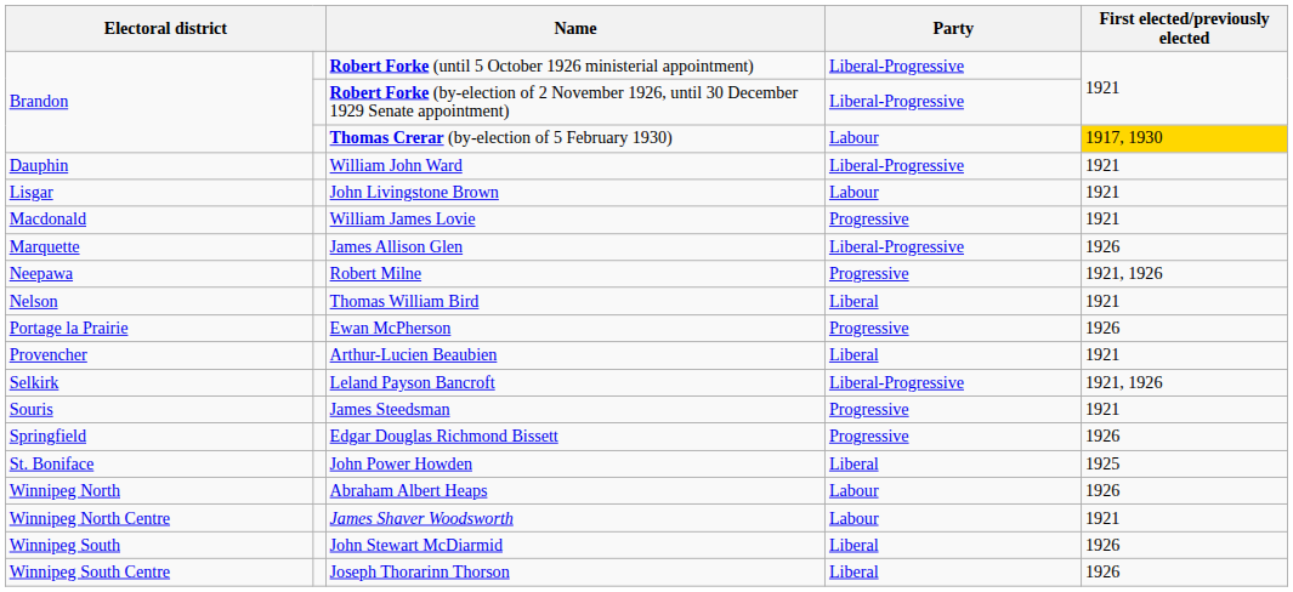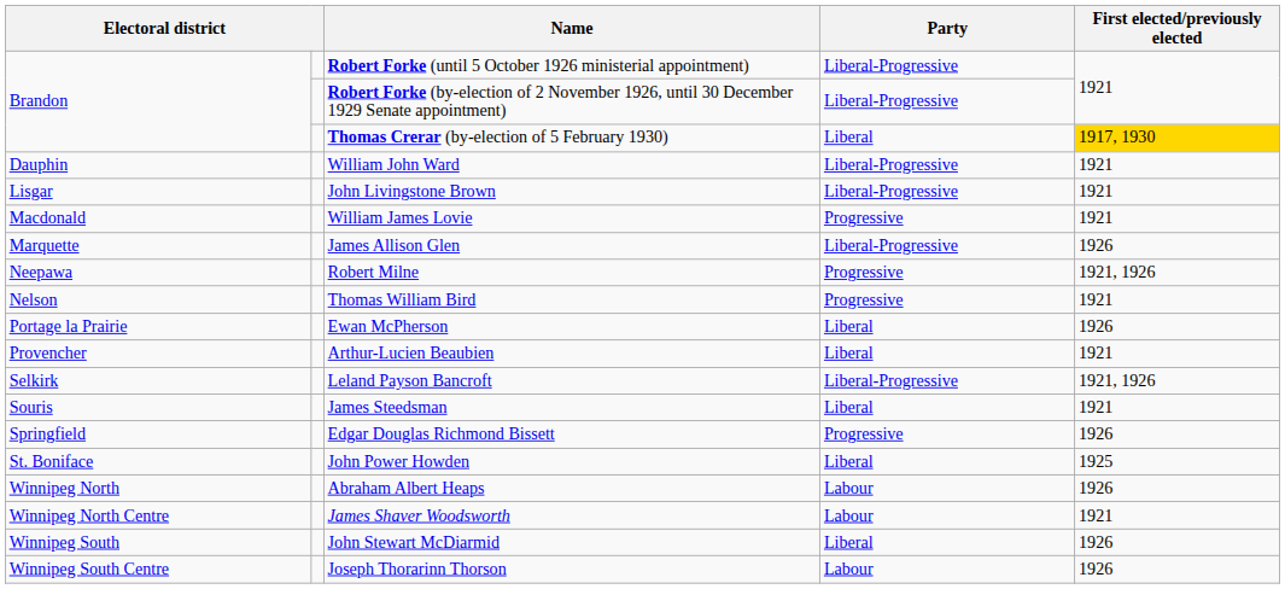 <table class="wikitable" width=95%>
 <tr>
 <th colspan=2 width=25%>Electoral district</th>
 <th>Name</th>
 <th width=20%>Party</th>
 <th>First elected/previously elected</th>
 </tr>
 <tr>
 <td width=24% rowspan=3><a href='#'>Brandon</a></td>
 <td></td>
 <td><strong><a href='#'>Robert Forke</a></strong> (until 5 October 1926 ministerial appointment)</td>
 <td><a href='#'>Liberal-Progressive</a></td>
 <td rowspan=2>1921</td>
 </tr>
 <tr>
 <td></td>
 <td><strong><a href='#'>Robert Forke</a></strong> (by-election of 2 November 1926, until 30 December 1929 Senate appointment)</td>
 <td><a href='#'>Liberal-Progressive</a></td>
 </tr>
 <tr>
 <td></td>
 <td><strong><a href='#'>Thomas Crerar</a></strong> (by-election of 5 February 1930)</td>
-<td><a href='#'>Labour</a></td>
+<td><a href='#'>Liberal</a></td>
 <td style="background: gold;">1917, 1930</td>
 </tr>
 <tr>
 <td><a href='#'>Dauphin</a></td>
 <td></td>
 <td><a href='#'>William John Ward</a></td>
 <td><a href='#'>Liberal-Progressive</a></td>
 <td>1921</td>
 </tr>
 <tr>
 <td><a href='#'>Lisgar</a></td>
 <td></td>
 <td><a href='#'>John Livingstone Brown</a></td>
-<td><a href='#'>Labour</a></td>
+<td><a href='#'>Liberal-Progressive</a></td>
 <td>1921</td>
 </tr>
 <tr>
 <td><a href='#'>Macdonald</a></td>
 <td></td>
 <td><a href='#'>William James Lovie</a></td>
 <td><a href='#'>Progressive</a></td>
 <td>1921</td>
 </tr>
 <tr>
 <td><a href='#'>Marquette</a></td>
 <td></td>
 <td><a href='#'>James Allison Glen</a></td>
 <td><a href='#'>Liberal-Progressive</a></td>
 <td>1926</td>
 </tr>
 <tr>
 <td><a href='#'>Neepawa</a></td>
 <td></td>
 <td><a href='#'>Robert Milne</a></td>
 <td><a href='#'>Progressive</a></td>
 <td>1921, 1926</td>
 </tr>
 <tr>
 <td><a href='#'>Nelson</a></td>
 <td></td>
 <td><a href='#'>Thomas William Bird</a></td>
-<td><a href='#'>Liberal</a></td>
+<td><a href='#'>Progressive</a></td>
 <td>1921</td>
 </tr>
 <tr>
 <td><a href='#'>Portage la Prairie</a></td>
 <td></td>
 <td><a href='#'>Ewan McPherson</a></td>
-<td><a href='#'>Progressive</a></td>
+<td><a href='#'>Liberal</a></td>
 <td>1926</td>
 </tr>
 <tr>
 <td><a href='#'>Provencher</a></td>
 <td></td>
 <td><a href='#'>Arthur-Lucien Beaubien</a></td>
 <td><a href='#'>Liberal</a></td>
 <td>1921</td>
 </tr>
 <tr>
 <td><a href='#'>Selkirk</a></td>
 <td></td>
 <td><a href='#'>Leland Payson Bancroft</a></td>
 <td><a href='#'>Liberal-Progressive</a></td>
 <td>1921, 1926</td>
 </tr>
 <tr>
 <td><a href='#'>Souris</a></td>
 <td></td>
 <td><a href='#'>James Steedsman</a></td>
-<td><a href='#'>Progressive</a></td>
+<td><a href='#'>Liberal</a></td>
 <td>1921</td>
 </tr>
 <tr>
 <td><a href='#'>Springfield</a></td>
 <td></td>
 <td><a href='#'>Edgar Douglas Richmond Bissett</a></td>
 <td><a href='#'>Progressive</a></td>
 <td>1926</td>
 </tr>
 <tr>
 <td><a href='#'>St. Boniface</a></td>
 <td></td>
 <td><a href='#'>John Power Howden</a></td>
 <td><a href='#'>Liberal</a></td>
 <td>1925</td>
 </tr>
 <tr>
 <td><a href='#'>Winnipeg North</a></td>
 <td></td>
 <td><a href='#'>Abraham Albert Heaps</a></td>
 <td><a href='#'>Labour</a></td>
 <td>1926</td>
 </tr>
 <tr>
 <td><a href='#'>Winnipeg North Centre</a></td>
 <td></td>
 <td><em><a href='#'>James Shaver Woodsworth</a></em></td>
 <td><a href='#'>Labour</a></td>
 <td>1921</td>
 </tr>
 <tr>
 <td><a href='#'>Winnipeg South</a></td>
 <td></td>
 <td><a href='#'>John Stewart McDiarmid</a></td>
 <td><a href='#'>Liberal</a></td>
 <td>1926</td>
 </tr>
 <tr>
 <td><a href='#'>Winnipeg South Centre</a></td>
 <td></td>
 <td><a href='#'>Joseph Thorarinn Thorson</a></td>
-<td><a href='#'>Liberal</a></td>
+<td><a href='#'>Labour</a></td>
 <td>1926</td>
 </tr>
 </table>
